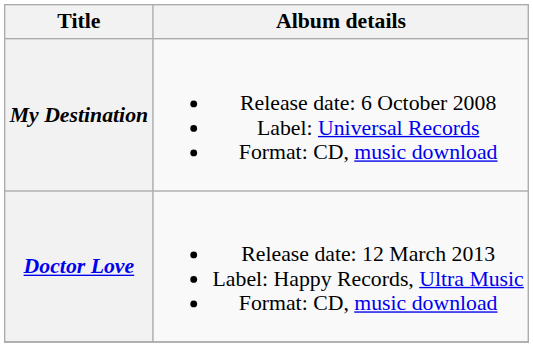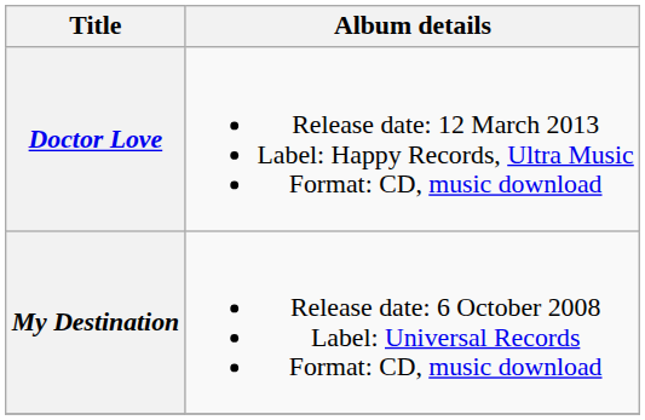 <table class="wikitable plainrowheaders" style="text-align:center;" border="1">
 <tr>
 <th scope="col">Title</th>
 <th scope="col">Album details</th>
 </tr>
 <tr>
+<th scope="row"><em><a href='#'>Doctor Love</a></em></th>
+<td><br><ul><li>Release date: 12 March 2013</li><li>Label: Happy Records, <a href='#'>Ultra Music</a></li><li>Format: CD, <a href='#'>music download</a></li></ul></td>
+</tr>
+<tr>
 <th scope="row"><em>My Destination</em></th>
 <td><br><ul><li>Release date: 6 October 2008</li><li>Label: <a href='#'>Universal Records</a></li><li>Format: CD, <a href='#'>music download</a></li></ul></td>
 </tr>
 <tr>
-<th scope="row"><em><a href='#'>Doctor Love</a></em></th>
-<td><br><ul><li>Release date: 12 March 2013</li><li>Label: Happy Records, <a href='#'>Ultra Music</a></li><li>Format: CD, <a href='#'>music download</a></li></ul></td>
-</tr>
-<tr>
 </tr>
 </table>
